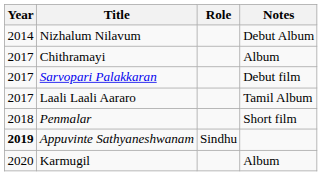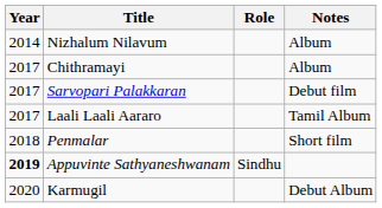 <table class="wikitable sortable">
 <tr>
 <th>Year</th>
 <th>Title</th>
 <th>Role</th>
 <th>Notes</th>
 </tr>
 <tr>
 <td>2014</td>
 <td>Nizhalum Nilavum</td>
 <td></td>
-<td>Debut Album</td>
+<td>Album</td>
 </tr>
 <tr>
 <td>2017</td>
 <td>Chithramayi</td>
 <td></td>
 <td>Album</td>
 </tr>
 <tr>
 <td>2017</td>
 <td><em><a href='#'>Sarvopari Palakkaran</a></em></td>
 <td></td>
 <td>Debut film</td>
 </tr>
 <tr>
 <td>2017</td>
 <td>Laali Laali Aararo</td>
 <td></td>
 <td>Tamil Album</td>
 </tr>
 <tr>
 <td>2018</td>
 <td><em>Penmalar</em></td>
 <td></td>
 <td>Short film</td>
 </tr>
 <tr>
 <td><strong>2019</strong></td>
 <td><em>Appuvinte Sathyaneshwanam</em></td>
 <td>Sindhu</td>
 <td></td>
 </tr>
 <tr>
 <td>2020</td>
 <td>Karmugil</td>
 <td></td>
-<td>Album</td>
+<td>Debut Album</td>
 </tr>
 </table>
